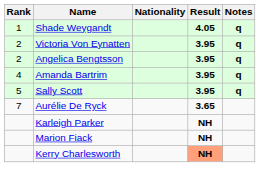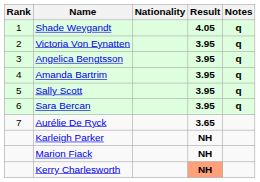 <table class="wikitable sortable" style="text-align:center">
 <tr>
 <th>Rank</th>
 <th>Name</th>
 <th>Nationality</th>
 <th>Result</th>
 <th>Notes</th>
 </tr>
 <tr bgcolor=ddffdd>
 <td>1</td>
 <td align=left><a href='#'>Shade Weygandt</a></td>
 <td align=left></td>
 <td><strong>4.05</strong></td>
 <td><strong>q</strong></td>
 </tr>
 <tr bgcolor=ddffdd>
 <td>2</td>
 <td align=left><a href='#'>Victoria Von Eynatten</a></td>
 <td align=left></td>
 <td><strong>3.95</strong></td>
 <td><strong>q</strong></td>
 </tr>
 <tr bgcolor=ddffdd>
-<td>2</td>
+<td>3</td>
 <td align=left><a href='#'>Angelica Bengtsson</a></td>
 <td align=left></td>
 <td><strong>3.95</strong></td>
 <td><strong>q</strong></td>
 </tr>
 <tr bgcolor=ddffdd>
 <td>4</td>
 <td align=left><a href='#'>Amanda Bartrim</a></td>
 <td align=left></td>
 <td><strong>3.95</strong></td>
 <td><strong>q</strong></td>
 </tr>
 <tr bgcolor=ddffdd>
 <td>5</td>
 <td align=left><a href='#'>Sally Scott</a></td>
+<td align=left></td>
+<td><strong>3.95</strong></td>
+<td><strong>q</strong></td>
+</tr>
+<tr bgcolor=ddffdd>
+<td>6</td>
+<td align=left><a href='#'>Sara Bercan</a></td>
 <td align=left></td>
 <td><strong>3.95</strong></td>
 <td><strong>q</strong></td>
 </tr>
 <tr>
 <td>7</td>
 <td align=left><a href='#'>Aurélie De Ryck</a></td>
 <td align=left></td>
 <td><strong>3.65</strong></td>
 <td></td>
 </tr>
 <tr>
 <td></td>
 <td align=left><a href='#'>Karleigh Parker</a></td>
 <td align=left></td>
 <td><strong>NH</strong></td>
 <td></td>
 </tr>
 <tr>
 <td></td>
 <td align=left><a href='#'>Marion Fiack</a></td>
 <td align=left></td>
 <td><strong>NH</strong></td>
 <td></td>
 </tr>
 <tr>
 <td></td>
 <td align=left><a href='#'>Kerry Charlesworth</a></td>
 <td align=left></td>
 <td style="background: lightsalmon;"><strong>NH</strong></td>
 <td></td>
 </tr>
 </table>
